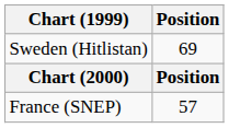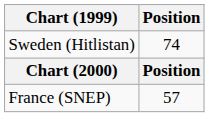 <table class="wikitable">
 <tr>
 <th>Chart (1999)</th>
 <th>Position</th>
 </tr>
 <tr>
 <td>Sweden (Hitlistan)</td>
-<td align="center">69</td>
+<td align="center">74</td>
 </tr>
 <tr>
 <th>Chart (2000)</th>
 <th>Position</th>
 </tr>
 <tr>
 <td>France (SNEP)</td>
 <td align="center">57</td>
 </tr>
 </table>
